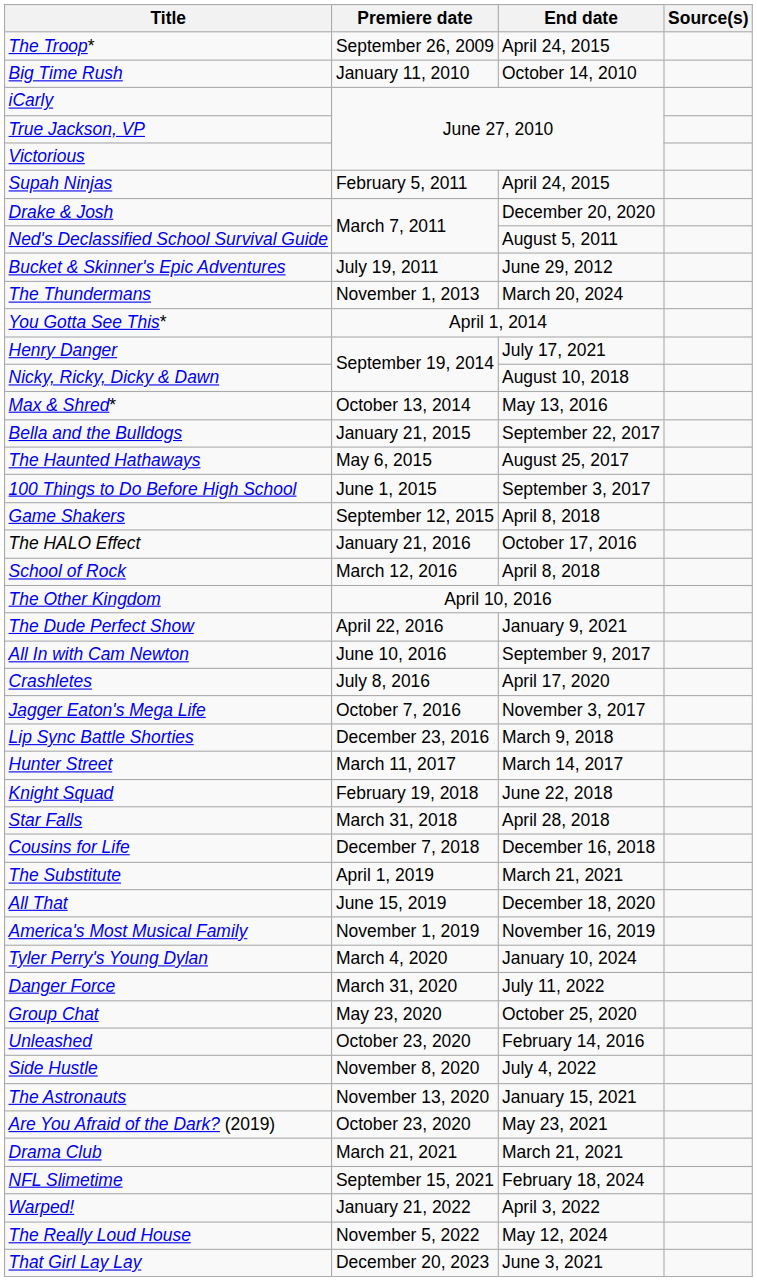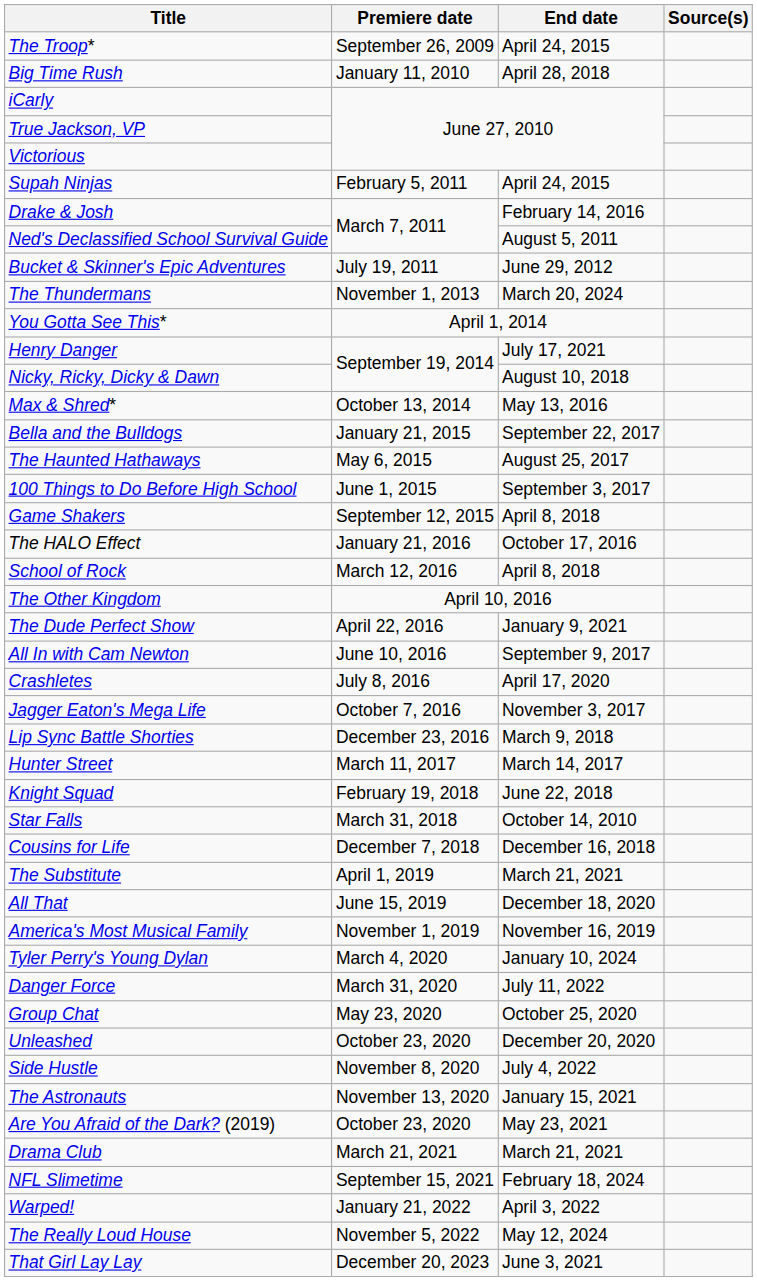 <table class="wikitable sortable">
 <tr>
 <th>Title</th>
 <th>Premiere date</th>
 <th>End date</th>
 <th>Source(s)</th>
 </tr>
 <tr>
 <td><em><a href='#'>The Troop</a></em>*</td>
 <td>September 26, 2009</td>
 <td>April 24, 2015</td>
 <td></td>
 </tr>
 <tr>
 <td><em><a href='#'>Big Time Rush</a></em></td>
 <td>January 11, 2010</td>
-<td>October 14, 2010</td>
+<td>April 28, 2018</td>
 <td></td>
 </tr>
 <tr>
 <td><em><a href='#'>iCarly</a></em></td>
 <td rowspan="3" colspan="2" align=center>June 27, 2010</td>
 <td></td>
 </tr>
 <tr>
 <td><em><a href='#'>True Jackson, VP</a></em></td>
 <td></td>
 </tr>
 <tr>
 <td><em><a href='#'>Victorious</a></em></td>
 <td></td>
 </tr>
 <tr>
 <td><em><a href='#'>Supah Ninjas</a></em></td>
 <td>February 5, 2011</td>
 <td>April 24, 2015</td>
 <td></td>
 </tr>
 <tr>
 <td><em><a href='#'>Drake & Josh</a></em></td>
 <td rowspan="2">March 7, 2011</td>
-<td>December 20, 2020</td>
+<td>February 14, 2016</td>
 <td></td>
 </tr>
 <tr>
 <td><em><a href='#'>Ned's Declassified School Survival Guide</a></em></td>
 <td>August 5, 2011</td>
 <td></td>
 </tr>
 <tr>
 <td><em><a href='#'>Bucket & Skinner's Epic Adventures</a></em></td>
 <td>July 19, 2011</td>
 <td>June 29, 2012</td>
 <td></td>
 </tr>
 <tr>
 <td><em><a href='#'>The Thundermans</a></em></td>
 <td>November 1, 2013</td>
 <td>March 20, 2024</td>
 <td></td>
 </tr>
 <tr>
 <td><em><a href='#'>You Gotta See This</a></em>*</td>
 <td colspan=2 align=center>April 1, 2014</td>
 <td></td>
 </tr>
 <tr>
 <td><em><a href='#'>Henry Danger</a></em></td>
 <td rowspan=2>September 19, 2014</td>
 <td>July 17, 2021</td>
 <td></td>
 </tr>
 <tr>
 <td><em><a href='#'>Nicky, Ricky, Dicky & Dawn</a></em></td>
 <td>August 10, 2018</td>
 <td></td>
 </tr>
 <tr>
 <td><em><a href='#'>Max & Shred</a></em>*</td>
 <td>October 13, 2014</td>
 <td>May 13, 2016</td>
 <td></td>
 </tr>
 <tr>
 <td><em><a href='#'>Bella and the Bulldogs</a></em></td>
 <td>January 21, 2015</td>
 <td>September 22, 2017</td>
 <td></td>
 </tr>
 <tr>
 <td><em><a href='#'>The Haunted Hathaways</a></em></td>
 <td>May 6, 2015</td>
 <td>August 25, 2017</td>
 <td></td>
 </tr>
 <tr>
 <td><em><a href='#'>100 Things to Do Before High School</a></em></td>
 <td>June 1, 2015</td>
 <td>September 3, 2017</td>
 <td></td>
 </tr>
 <tr>
 <td><em><a href='#'>Game Shakers</a></em></td>
 <td>September 12, 2015</td>
 <td>April 8, 2018</td>
 <td></td>
 </tr>
 <tr>
 <td><em>The HALO Effect</em></td>
 <td>January 21, 2016</td>
 <td>October 17, 2016</td>
 <td></td>
 </tr>
 <tr>
 <td><em><a href='#'>School of Rock</a></em></td>
 <td>March 12, 2016</td>
 <td>April 8, 2018</td>
 <td></td>
 </tr>
 <tr>
 <td><em><a href='#'>The Other Kingdom</a></em></td>
 <td colspan=2 align=center>April 10, 2016</td>
 <td></td>
 </tr>
 <tr>
 <td><em><a href='#'>The Dude Perfect Show</a></em></td>
 <td>April 22, 2016</td>
 <td>January 9, 2021</td>
 <td></td>
 </tr>
 <tr>
 <td><em><a href='#'>All In with Cam Newton</a></em></td>
 <td>June 10, 2016</td>
 <td>September 9, 2017</td>
 <td></td>
 </tr>
 <tr>
 <td><em><a href='#'>Crashletes</a></em></td>
 <td>July 8, 2016</td>
 <td>April 17, 2020</td>
 <td></td>
 </tr>
 <tr>
 <td><em><a href='#'>Jagger Eaton's Mega Life</a></em></td>
 <td>October 7, 2016</td>
 <td>November 3, 2017</td>
 <td></td>
 </tr>
 <tr>
 <td><em><a href='#'>Lip Sync Battle Shorties</a></em></td>
 <td>December 23, 2016</td>
 <td>March 9, 2018</td>
 <td></td>
 </tr>
 <tr>
 <td><em><a href='#'>Hunter Street</a></em></td>
 <td>March 11, 2017</td>
 <td>March 14, 2017</td>
 <td></td>
 </tr>
 <tr>
 <td><em><a href='#'>Knight Squad</a></em></td>
 <td>February 19, 2018</td>
 <td>June 22, 2018</td>
 <td></td>
 </tr>
 <tr>
 <td><em><a href='#'>Star Falls</a></em></td>
 <td>March 31, 2018</td>
-<td>April 28, 2018</td>
+<td>October 14, 2010</td>
 <td></td>
 </tr>
 <tr>
 <td><em><a href='#'>Cousins for Life</a></em></td>
 <td>December 7, 2018</td>
 <td>December 16, 2018</td>
 <td></td>
 </tr>
 <tr>
 <td><em><a href='#'>The Substitute</a></em></td>
 <td>April 1, 2019</td>
 <td>March 21, 2021</td>
 <td></td>
 </tr>
 <tr>
 <td><em><a href='#'>All That</a></em></td>
 <td>June 15, 2019</td>
 <td>December 18, 2020</td>
 <td></td>
 </tr>
 <tr>
 <td><em><a href='#'>America's Most Musical Family</a></em></td>
 <td>November 1, 2019</td>
 <td>November 16, 2019</td>
 <td></td>
 </tr>
 <tr>
 <td><em><a href='#'>Tyler Perry's Young Dylan</a></em></td>
 <td>March 4, 2020</td>
 <td>January 10, 2024</td>
 <td></td>
 </tr>
 <tr>
 <td><em><a href='#'>Danger Force</a></em></td>
 <td>March 31, 2020</td>
 <td>July 11, 2022</td>
 <td></td>
 </tr>
 <tr>
 <td><em><a href='#'>Group Chat</a></em></td>
 <td>May 23, 2020</td>
 <td>October 25, 2020</td>
 <td></td>
 </tr>
 <tr>
 <td><em><a href='#'>Unleashed</a></em></td>
 <td>October 23, 2020</td>
-<td>February 14, 2016</td>
+<td>December 20, 2020</td>
 <td></td>
 </tr>
 <tr>
 <td><em><a href='#'>Side Hustle</a></em></td>
 <td>November 8, 2020</td>
 <td>July 4, 2022</td>
 <td></td>
 </tr>
 <tr>
 <td><em><a href='#'>The Astronauts</a></em></td>
 <td>November 13, 2020</td>
 <td>January 15, 2021</td>
 <td></td>
 </tr>
 <tr>
 <td><em><a href='#'>Are You Afraid of the Dark?</a></em> (2019)</td>
 <td>October 23, 2020</td>
 <td>May 23, 2021</td>
 <td></td>
 </tr>
 <tr>
 <td><em><a href='#'>Drama Club</a></em></td>
 <td>March 21, 2021</td>
 <td>March 21, 2021</td>
 <td></td>
 </tr>
 <tr>
 <td><em><a href='#'>NFL Slimetime</a></em></td>
 <td>September 15, 2021</td>
 <td>February 18, 2024</td>
 <td></td>
 </tr>
 <tr>
 <td><em><a href='#'>Warped!</a></em></td>
 <td>January 21, 2022</td>
 <td>April 3, 2022</td>
 <td></td>
 </tr>
 <tr>
 <td><em><a href='#'>The Really Loud House</a></em></td>
 <td>November 5, 2022</td>
 <td>May 12, 2024</td>
 <td></td>
 </tr>
 <tr>
 <td><em><a href='#'>That Girl Lay Lay</a></em></td>
 <td>December 20, 2023</td>
 <td>June 3, 2021</td>
 <td></td>
 </tr>
 </table>
